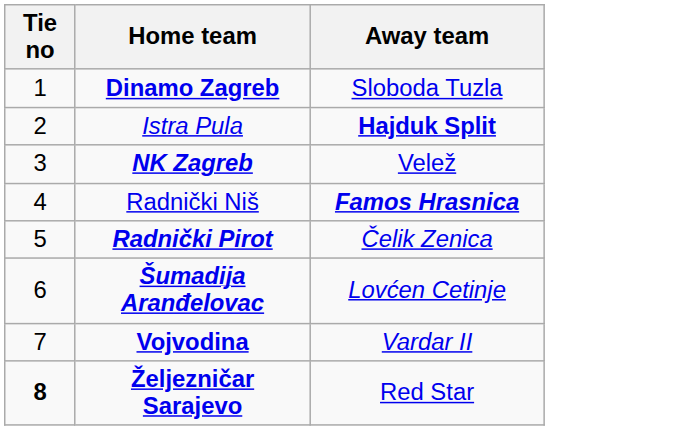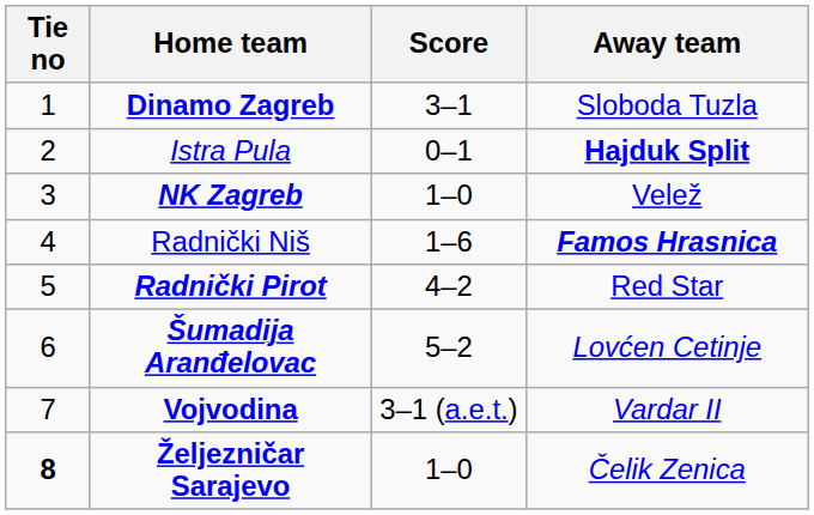 <table class="wikitable" style="text-align: center">
 <tr>
 <th width=40>Tie no</th>
 <th width=150>Home team</th>
+<th width=80>Score</th>
 <th width=150>Away team</th>
 </tr>
 <tr>
 <td>1</td>
 <td><strong><a href='#'>Dinamo Zagreb</a></strong></td>
+<td>3–1</td>
 <td><a href='#'>Sloboda Tuzla</a></td>
 </tr>
 <tr>
 <td>2</td>
 <td><em><a href='#'>Istra Pula</a></em></td>
+<td>0–1</td>
 <td><strong><a href='#'>Hajduk Split</a></strong></td>
 </tr>
 <tr>
 <td>3</td>
 <td><strong><em><a href='#'>NK Zagreb</a></em></strong></td>
+<td>1–0</td>
 <td><a href='#'>Velež</a></td>
 </tr>
 <tr>
 <td>4</td>
 <td><a href='#'>Radnički Niš</a></td>
+<td>1–6</td>
 <td><strong><em><a href='#'>Famos Hrasnica</a></em></strong></td>
 </tr>
 <tr>
 <td>5</td>
 <td><strong><em><a href='#'>Radnički Pirot</a></em></strong></td>
-<td><em><a href='#'>Čelik Zenica</a></em></td>
+<td>4–2</td>
+<td><a href='#'>Red Star</a></td>
 </tr>
 <tr>
 <td>6</td>
 <td><strong><em><a href='#'>Šumadija Aranđelovac</a></em></strong></td>
+<td>5–2</td>
 <td><em><a href='#'>Lovćen Cetinje</a></em></td>
 </tr>
 <tr>
 <td>7</td>
 <td><strong><a href='#'>Vojvodina</a></strong></td>
+<td>3–1 (<a href='#'>a.e.t.</a>)</td>
 <td><em><a href='#'>Vardar II</a></em></td>
 </tr>
 <tr>
 <td><strong>8</strong></td>
 <td><strong><a href='#'>Željezničar Sarajevo</a></strong></td>
-<td><a href='#'>Red Star</a></td>
+<td>1–0</td>
+<td><em><a href='#'>Čelik Zenica</a></em></td>
 </tr>
 </table>
